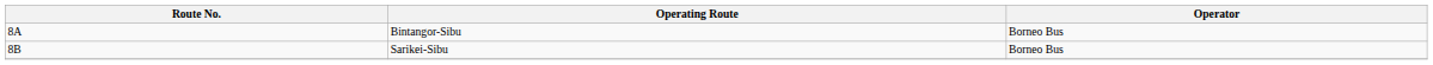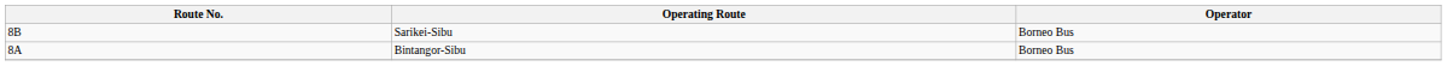 <table class="wikitable"  style="width:100%; margin:auto;">
 <tr>
 <th>Route No.</th>
 <th>Operating Route</th>
 <th>Operator</th>
 </tr>
 <tr>
+<td>8B</td>
+<td>Sarikei-Sibu</td>
+<td>Borneo Bus</td>
+</tr>
+<tr>
 <td>8A</td>
 <td>Bintangor-Sibu</td>
 <td>Borneo Bus</td>
 </tr>
 <tr>
-<td>8B</td>
-<td>Sarikei-Sibu</td>
-<td>Borneo Bus</td>
-</tr>
-<tr>
 </tr>
 </table>
